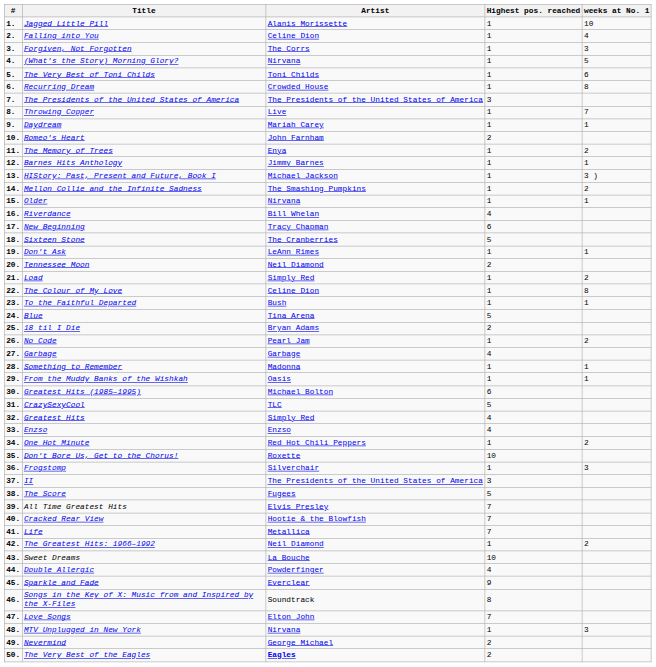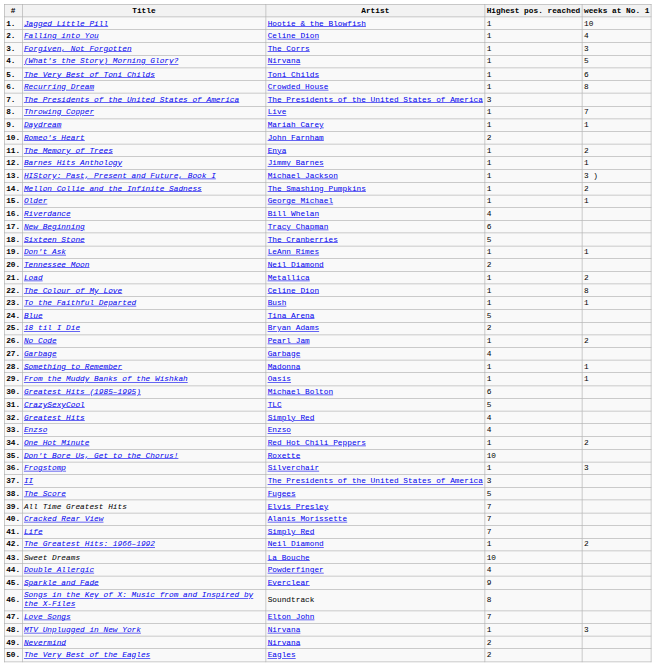 <table class="wikitable">
 <tr>
 <th>#</th>
 <th width="400">Title</th>
 <th>Artist</th>
 <th>Highest pos. reached</th>
 <th>weeks at No. 1</th>
 </tr>
 <tr>
 <td><strong>1.</strong></td>
 <td><em><a href='#'>Jagged Little Pill</a></em></td>
-<td><a href='#'>Alanis Morissette</a></td>
+<td><a href='#'>Hootie & the Blowfish</a></td>
 <td>1</td>
 <td>10 </td>
 </tr>
 <tr>
 <td><strong>2.</strong></td>
 <td><em><a href='#'>Falling into You</a></em></td>
 <td><a href='#'>Celine Dion</a></td>
 <td>1</td>
 <td>4</td>
 </tr>
 <tr>
 <td><strong>3.</strong></td>
 <td><em><a href='#'>Forgiven, Not Forgotten</a></em></td>
 <td><a href='#'>The Corrs</a></td>
 <td>1</td>
 <td>3</td>
 </tr>
 <tr>
 <td><strong>4.</strong></td>
 <td><em><a href='#'>(What's the Story) Morning Glory?</a></em></td>
 <td><a href='#'>Nirvana</a></td>
 <td>1</td>
 <td>5 </td>
 </tr>
 <tr>
 <td><strong>5.</strong></td>
 <td><em><a href='#'>The Very Best of Toni Childs</a></em></td>
 <td><a href='#'>Toni Childs</a></td>
 <td>1</td>
 <td>6</td>
 </tr>
 <tr>
 <td><strong>6.</strong></td>
 <td><em><a href='#'>Recurring Dream</a></em></td>
 <td><a href='#'>Crowded House</a></td>
 <td>1</td>
 <td>8 </td>
 </tr>
 <tr>
 <td><strong>7.</strong></td>
 <td><em><a href='#'>The Presidents of the United States of America</a></em></td>
 <td><a href='#'>The Presidents of the United States of America</a></td>
 <td>3</td>
 <td></td>
 </tr>
 <tr>
 <td><strong>8.</strong></td>
 <td><em><a href='#'>Throwing Copper</a></em></td>
 <td><a href='#'>Live</a></td>
 <td>1</td>
 <td>7 </td>
 </tr>
 <tr>
 <td><strong>9.</strong></td>
 <td><em><a href='#'>Daydream</a></em></td>
 <td><a href='#'>Mariah Carey</a></td>
 <td>1</td>
 <td>1 </td>
 </tr>
 <tr>
 <td><strong>10.</strong></td>
 <td><em><a href='#'>Romeo's Heart</a></em></td>
 <td><a href='#'>John Farnham</a></td>
 <td>2</td>
 <td></td>
 </tr>
 <tr>
 <td><strong>11.</strong></td>
 <td><em><a href='#'>The Memory of Trees</a></em></td>
 <td><a href='#'>Enya</a></td>
 <td>1</td>
 <td>2 </td>
 </tr>
 <tr>
 <td><strong>12.</strong></td>
 <td><em><a href='#'>Barnes Hits Anthology</a></em></td>
 <td><a href='#'>Jimmy Barnes</a></td>
 <td>1</td>
 <td>1</td>
 </tr>
 <tr>
 <td><strong>13.</strong></td>
 <td><em><a href='#'>HIStory: Past, Present and Future, Book I</a></em></td>
 <td><a href='#'>Michael Jackson</a></td>
 <td>1</td>
 <td>3 )</td>
 </tr>
 <tr>
 <td><strong>14.</strong></td>
 <td><em><a href='#'>Mellon Collie and the Infinite Sadness</a></em></td>
 <td><a href='#'>The Smashing Pumpkins</a></td>
 <td>1</td>
 <td>2 </td>
 </tr>
 <tr>
 <td><strong>15.</strong></td>
 <td><em><a href='#'>Older</a></em></td>
-<td><a href='#'>Nirvana</a></td>
+<td><a href='#'>George Michael</a></td>
 <td>1</td>
 <td>1</td>
 </tr>
 <tr>
 <td><strong>16.</strong></td>
 <td><em><a href='#'>Riverdance</a></em></td>
 <td><a href='#'>Bill Whelan</a></td>
 <td>4</td>
 <td></td>
 </tr>
 <tr>
 <td><strong>17.</strong></td>
 <td><em><a href='#'>New Beginning</a></em></td>
 <td><a href='#'>Tracy Chapman</a></td>
 <td>6</td>
 <td></td>
 </tr>
 <tr>
 <td><strong>18.</strong></td>
 <td><em><a href='#'>Sixteen Stone</a></em></td>
 <td><a href='#'>The Cranberries</a></td>
 <td>5</td>
 <td></td>
 </tr>
 <tr>
 <td><strong>19.</strong></td>
 <td><em><a href='#'>Don't Ask</a></em></td>
 <td><a href='#'>LeAnn Rimes</a></td>
 <td>1</td>
 <td>1 </td>
 </tr>
 <tr>
 <td><strong>20.</strong></td>
 <td><em><a href='#'>Tennessee Moon</a></em></td>
 <td><a href='#'>Neil Diamond</a></td>
 <td>2</td>
 <td></td>
 </tr>
 <tr>
 <td><strong>21.</strong></td>
 <td><em><a href='#'>Load</a></em></td>
-<td><a href='#'>Simply Red</a></td>
+<td><a href='#'>Metallica</a></td>
 <td>1</td>
 <td>2</td>
 </tr>
 <tr>
 <td><strong>22.</strong></td>
 <td><em><a href='#'>The Colour of My Love</a></em></td>
 <td><a href='#'>Celine Dion</a></td>
 <td>1</td>
 <td>8 </td>
 </tr>
 <tr>
 <td><strong>23.</strong></td>
 <td><em><a href='#'>To the Faithful Departed</a></em></td>
 <td><a href='#'>Bush</a></td>
 <td>1</td>
 <td>1</td>
 </tr>
 <tr>
 <td><strong>24.</strong></td>
 <td><em><a href='#'>Blue</a></em></td>
 <td><a href='#'>Tina Arena</a></td>
 <td>5</td>
 <td></td>
 </tr>
 <tr>
 <td><strong>25.</strong></td>
 <td><em><a href='#'>18 til I Die</a></em></td>
 <td><a href='#'>Bryan Adams</a></td>
 <td>2</td>
 <td></td>
 </tr>
 <tr>
 <td><strong>26.</strong></td>
 <td><em><a href='#'>No Code</a></em></td>
 <td><a href='#'>Pearl Jam</a></td>
 <td>1</td>
 <td>2</td>
 </tr>
 <tr>
 <td><strong>27.</strong></td>
 <td><em><a href='#'>Garbage</a></em></td>
 <td><a href='#'>Garbage</a></td>
 <td>4</td>
 <td></td>
 </tr>
 <tr>
 <td><strong>28.</strong></td>
 <td><em><a href='#'>Something to Remember</a></em></td>
 <td><a href='#'>Madonna</a></td>
 <td>1</td>
 <td>1</td>
 </tr>
 <tr>
 <td><strong>29.</strong></td>
 <td><em><a href='#'>From the Muddy Banks of the Wishkah</a></em></td>
 <td><a href='#'>Oasis</a></td>
 <td>1</td>
 <td>1</td>
 </tr>
 <tr>
 <td><strong>30.</strong></td>
 <td><em><a href='#'>Greatest Hits (1985–1995)</a></em></td>
 <td><a href='#'>Michael Bolton</a></td>
 <td>6</td>
 <td></td>
 </tr>
 <tr>
 <td><strong>31.</strong></td>
 <td><em><a href='#'>CrazySexyCool</a></em></td>
 <td><a href='#'>TLC</a></td>
 <td>5</td>
 <td></td>
 </tr>
 <tr>
 <td><strong>32.</strong></td>
 <td><em><a href='#'>Greatest Hits</a></em></td>
 <td><a href='#'>Simply Red</a></td>
 <td>4</td>
 <td></td>
 </tr>
 <tr>
 <td><strong>33.</strong></td>
 <td><em><a href='#'>Enzso</a></em></td>
 <td><a href='#'>Enzso</a></td>
 <td>4</td>
 <td></td>
 </tr>
 <tr>
 <td><strong>34.</strong></td>
 <td><em><a href='#'>One Hot Minute</a></em></td>
 <td><a href='#'>Red Hot Chili Peppers</a></td>
 <td>1</td>
 <td>2</td>
 </tr>
 <tr>
 <td><strong>35.</strong></td>
 <td><em><a href='#'>Don't Bore Us, Get to the Chorus!</a></em></td>
 <td><a href='#'>Roxette</a></td>
 <td>10</td>
 <td></td>
 </tr>
 <tr>
 <td><strong>36.</strong></td>
 <td><em><a href='#'>Frogstomp</a></em></td>
 <td><a href='#'>Silverchair</a></td>
 <td>1</td>
 <td>3</td>
 </tr>
 <tr>
 <td><strong>37.</strong></td>
 <td><em><a href='#'>II</a></em></td>
 <td><a href='#'>The Presidents of the United States of America</a></td>
 <td>3</td>
 <td></td>
 </tr>
 <tr>
 <td><strong>38.</strong></td>
 <td><em><a href='#'>The Score</a></em></td>
 <td><a href='#'>Fugees</a></td>
 <td>5</td>
 <td></td>
 </tr>
 <tr>
 <td><strong>39.</strong></td>
 <td><em>All Time Greatest Hits</em></td>
 <td><a href='#'>Elvis Presley</a></td>
 <td>7</td>
 <td></td>
 </tr>
 <tr>
 <td><strong>40.</strong></td>
 <td><em><a href='#'>Cracked Rear View</a></em></td>
-<td><a href='#'>Hootie & the Blowfish</a></td>
+<td><a href='#'>Alanis Morissette</a></td>
 <td>7</td>
 <td></td>
 </tr>
 <tr>
 <td><strong>41.</strong></td>
 <td><em><a href='#'>Life</a></em></td>
-<td><a href='#'>Metallica</a></td>
+<td><a href='#'>Simply Red</a></td>
 <td>7</td>
 <td></td>
 </tr>
 <tr>
 <td><strong>42.</strong></td>
 <td><em><a href='#'>The Greatest Hits: 1966–1992</a></em></td>
 <td><a href='#'>Neil Diamond</a></td>
 <td>1</td>
 <td>2</td>
 </tr>
 <tr>
 <td><strong>43.</strong></td>
 <td><em>Sweet Dreams</em></td>
 <td><a href='#'>La Bouche</a></td>
 <td>10</td>
 <td></td>
 </tr>
 <tr>
 <td><strong>44.</strong></td>
 <td><em><a href='#'>Double Allergic</a></em></td>
 <td><a href='#'>Powderfinger</a></td>
 <td>4</td>
 <td></td>
 </tr>
 <tr>
 <td><strong>45.</strong></td>
 <td><em><a href='#'>Sparkle and Fade</a></em></td>
 <td><a href='#'>Everclear</a></td>
 <td>9</td>
 <td></td>
 </tr>
 <tr>
 <td><strong>46.</strong></td>
 <td><em><a href='#'>Songs in the Key of X: Music from and Inspired by the X-Files</a></em></td>
 <td>Soundtrack</td>
 <td>8</td>
 <td></td>
 </tr>
 <tr>
 <td><strong>47.</strong></td>
 <td><em><a href='#'>Love Songs</a></em></td>
 <td><a href='#'>Elton John</a></td>
 <td>7</td>
 <td></td>
 </tr>
 <tr>
 <td><strong>48.</strong></td>
 <td><em><a href='#'>MTV Unplugged in New York</a></em></td>
 <td><a href='#'>Nirvana</a></td>
 <td>1</td>
 <td>3</td>
 </tr>
 <tr>
 <td><strong>49.</strong></td>
 <td><em><a href='#'>Nevermind</a></em></td>
-<td><a href='#'>George Michael</a></td>
+<td><a href='#'>Nirvana</a></td>
 <td>2</td>
 <td></td>
 </tr>
 <tr>
 <td><strong>50.</strong></td>
 <td><em><a href='#'>The Very Best of the Eagles</a></em></td>
-<td><strong><a href='#'>Eagles</a></strong></td>
+<td><a href='#'>Eagles</a></td>
 <td>2</td>
 <td></td>
 </tr>
 </table>
